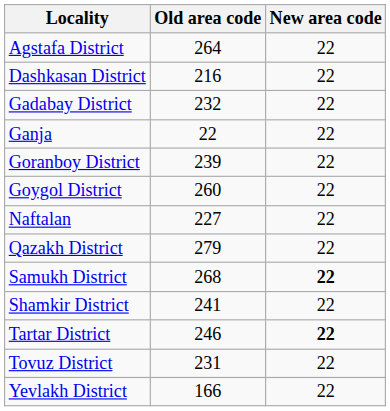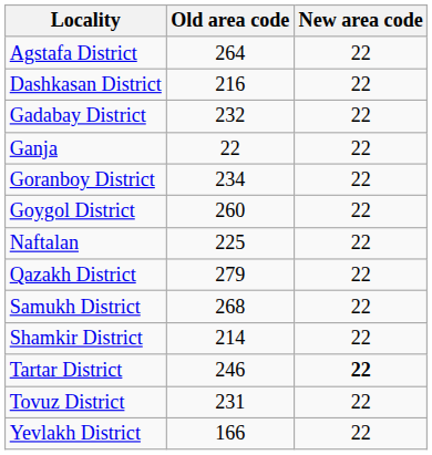 <table class="wikitable">
 <tr>
 <th>Locality</th>
 <th>Old area code</th>
 <th>New area code</th>
 </tr>
 <tr>
 <td><a href='#'>Agstafa District</a></td>
 <td align="center">264</td>
 <td align="center">22</td>
 </tr>
 <tr>
 <td><a href='#'>Dashkasan District</a></td>
 <td align="center">216</td>
 <td align="center">22</td>
 </tr>
 <tr>
 <td><a href='#'>Gadabay District</a></td>
 <td align="center">232</td>
 <td align="center">22</td>
 </tr>
 <tr>
 <td><a href='#'>Ganja</a></td>
 <td align="center">22</td>
 <td align="center">22</td>
 </tr>
 <tr>
 <td><a href='#'>Goranboy District</a></td>
-<td align="center">239</td>
+<td align="center">234</td>
 <td align="center">22</td>
 </tr>
 <tr>
 <td><a href='#'>Goygol District</a></td>
 <td align="center">260</td>
 <td align="center">22</td>
 </tr>
 <tr>
 <td><a href='#'>Naftalan</a></td>
-<td align="center">227</td>
+<td align="center">225</td>
 <td align="center">22</td>
 </tr>
 <tr>
 <td><a href='#'>Qazakh District</a></td>
 <td align="center">279</td>
 <td align="center">22</td>
 </tr>
 <tr>
 <td><a href='#'>Samukh District</a></td>
 <td align="center">268</td>
-<td align="center"><strong>22</strong></td>
+<td align="center">22</td>
 </tr>
 <tr>
 <td><a href='#'>Shamkir District</a></td>
-<td align="center">241</td>
+<td align="center">214</td>
 <td align="center">22</td>
 </tr>
 <tr>
 <td><a href='#'>Tartar District</a></td>
 <td align="center">246</td>
 <td align="center"><strong>22</strong></td>
 </tr>
 <tr>
 <td><a href='#'>Tovuz District</a></td>
 <td align="center">231</td>
 <td align="center">22</td>
 </tr>
 <tr>
 <td><a href='#'>Yevlakh District</a></td>
 <td align="center">166</td>
 <td align="center">22</td>
 </tr>
 </table>
